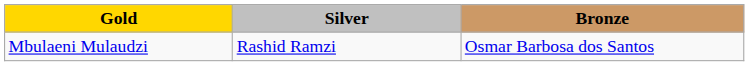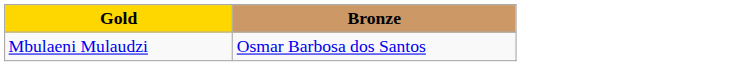 <table class="wikitable" style="text-align:left">
 <tr align="center">
 <td width=200 bgcolor=gold><strong>Gold</strong></td>
-<td width=200 bgcolor=silver><strong>Silver</strong></td>
 <td width=250 bgcolor=CC9966><strong>Bronze</strong></td>
 </tr>
 <tr>
 <td><a href='#'>Mbulaeni Mulaudzi</a><br><em></em></td>
-<td><a href='#'>Rashid Ramzi</a><br><em></em></td>
 <td><a href='#'>Osmar Barbosa dos Santos</a><br><em></em></td>
 </tr>
 </table>
